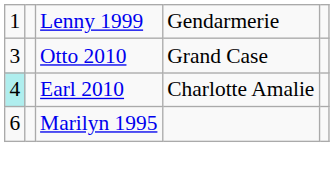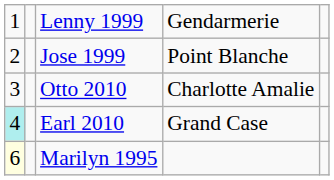 <table class="wikitable">
 <tr>
 <td>1</td>
 <td></td>
 <td><a href='#'>Lenny 1999</a></td>
 <td>Gendarmerie</td>
 <td></td>
 </tr>
 <tr>
+<td>2</td>
+<td></td>
+<td><a href='#'>Jose 1999</a></td>
+<td>Point Blanche</td>
+<td></td>
+</tr>
+<tr>
 <td>3</td>
 <td></td>
 <td><a href='#'>Otto 2010</a></td>
-<td>Grand Case</td>
+<td>Charlotte Amalie</td>
 <td></td>
 </tr>
 <tr>
 <td style="background: paleturquoise;">4</td>
 <td></td>
 <td><a href='#'>Earl 2010</a></td>
-<td>Charlotte Amalie</td>
+<td>Grand Case</td>
 <td></td>
 </tr>
 <tr>
-<td>6</td>
+<td style="background: lightyellow;">6</td>
 <td></td>
 <td><a href='#'>Marilyn 1995</a></td>
 <td></td>
 <td></td>
 </tr>
 </table>
